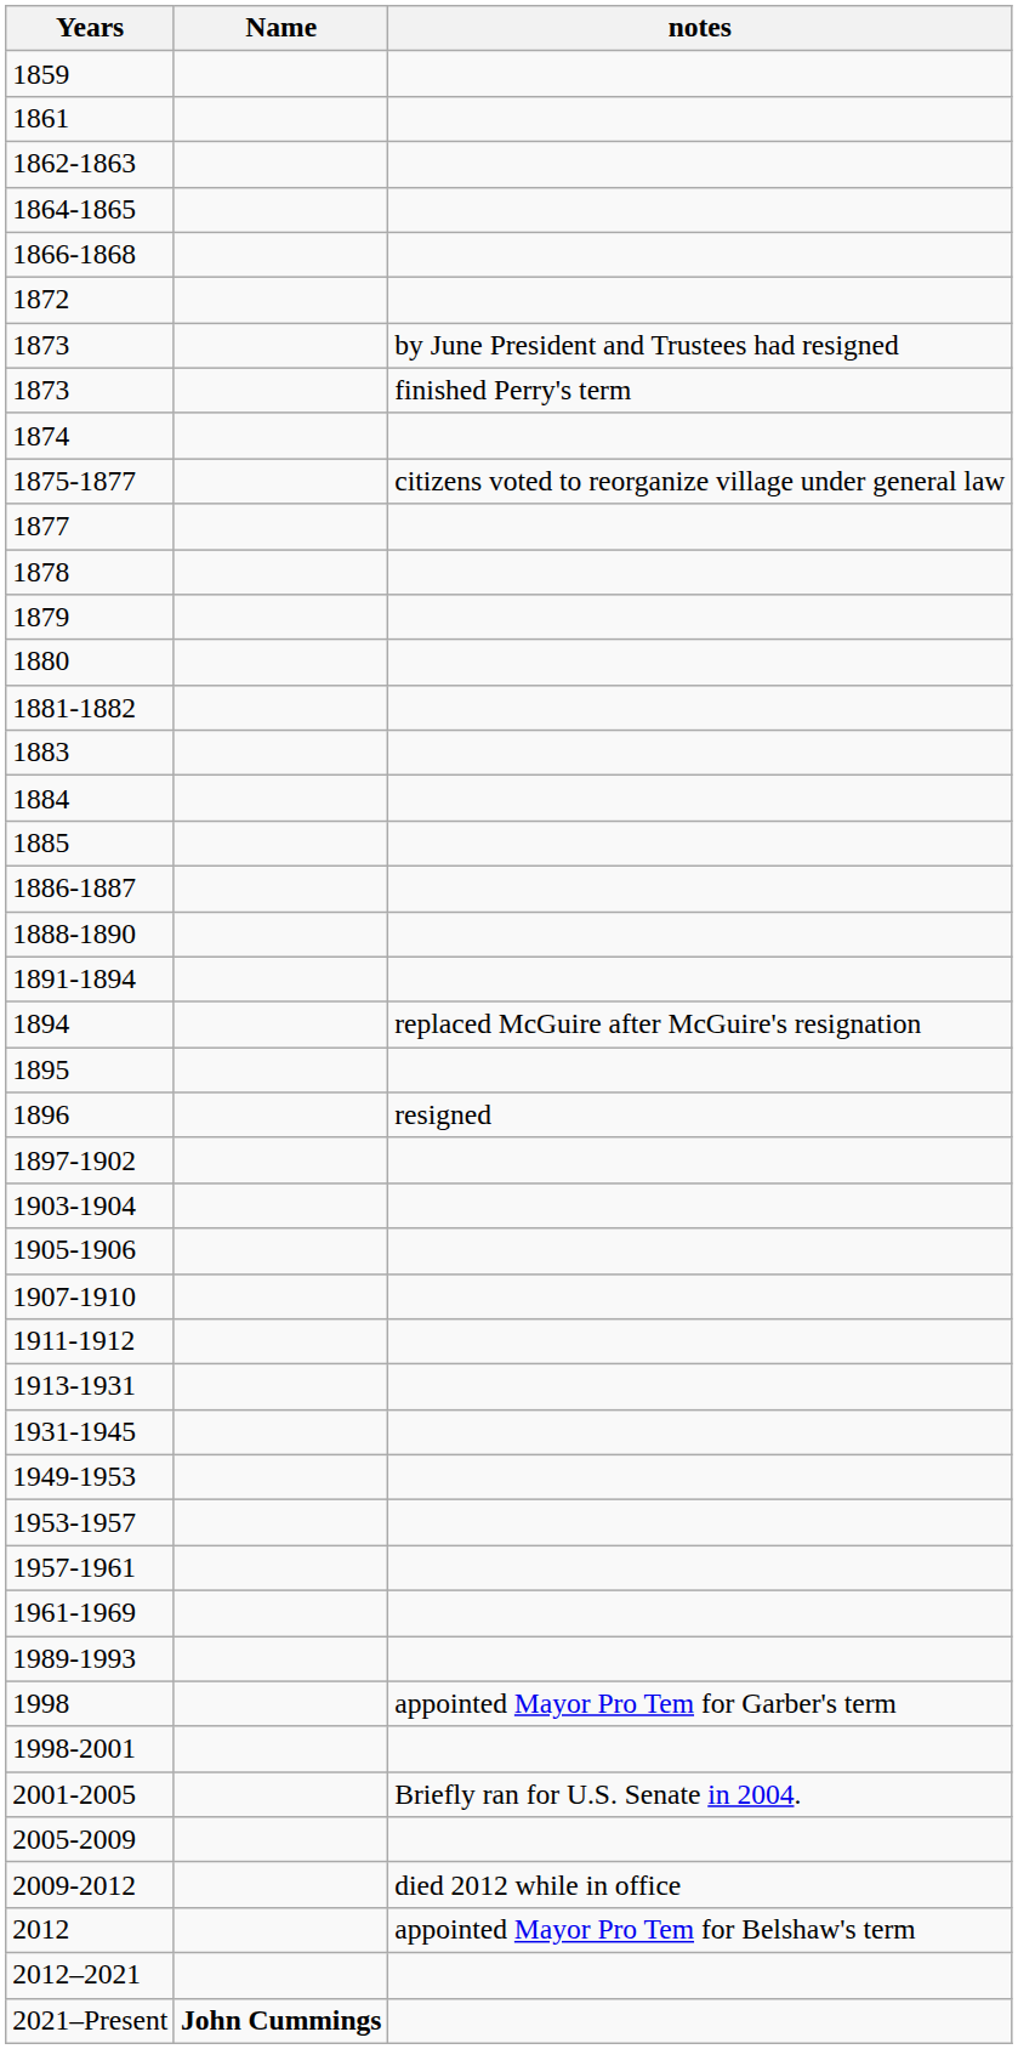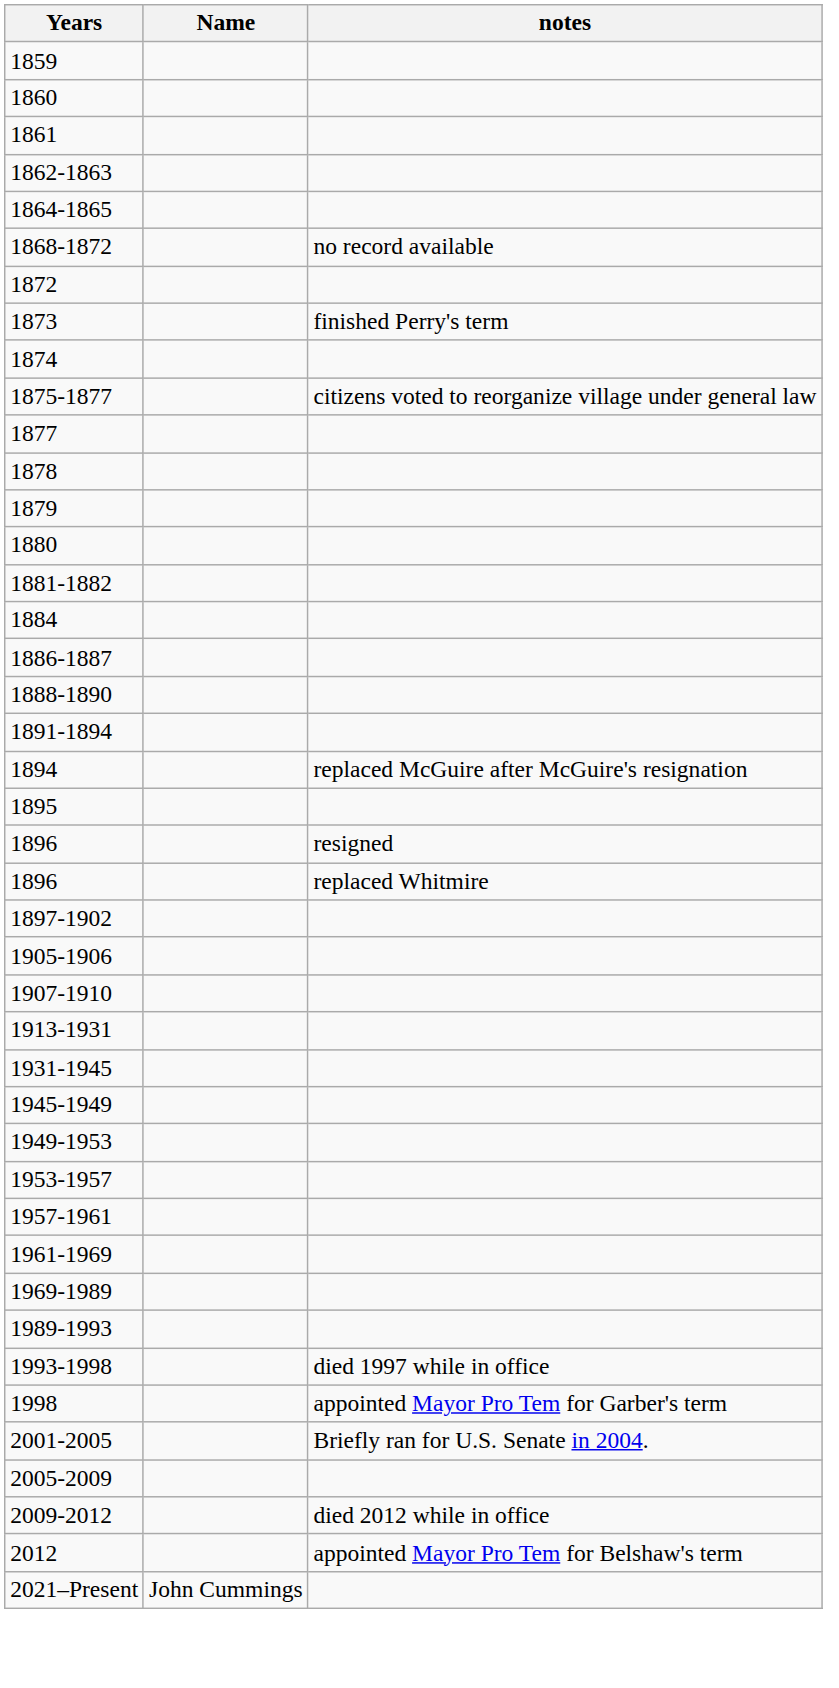 <table class="wikitable sortable">
 <tr>
 <th>Years</th>
 <th>Name</th>
 <th class="unsortable">notes</th>
 </tr>
 <tr>
 <td>1859</td>
+<td></td>
+<td></td>
+</tr>
+<tr>
+<td>1860</td>
 <td></td>
 <td></td>
 </tr>
 <tr>
 <td>1861</td>
 <td></td>
 <td></td>
 </tr>
 <tr>
 <td>1862-1863</td>
 <td></td>
 <td></td>
 </tr>
 <tr>
 <td>1864-1865</td>
 <td></td>
 <td></td>
 </tr>
 <tr>
-<td>1866-1868</td>
+<td>1868-1872</td>
 <td></td>
-<td></td>
+<td>no record available</td>
 </tr>
 <tr>
 <td>1872</td>
 <td></td>
 <td></td>
-</tr>
-<tr>
-<td>1873</td>
-<td></td>
-<td>by June President and Trustees had resigned</td>
 </tr>
 <tr>
 <td>1873</td>
 <td></td>
 <td>finished Perry's term</td>
 </tr>
 <tr>
 <td>1874</td>
 <td></td>
 <td></td>
 </tr>
 <tr>
 <td>1875-1877</td>
 <td></td>
 <td>citizens voted to reorganize village under general law</td>
 </tr>
 <tr>
 <td>1877</td>
 <td></td>
 <td></td>
 </tr>
 <tr>
 <td>1878</td>
 <td></td>
 <td></td>
 </tr>
 <tr>
 <td>1879</td>
 <td></td>
 <td></td>
 </tr>
 <tr>
 <td>1880</td>
 <td></td>
 <td></td>
 </tr>
 <tr>
 <td>1881-1882</td>
 <td></td>
 <td></td>
 </tr>
 <tr>
-<td>1883</td>
-<td></td>
-<td></td>
-</tr>
-<tr>
 <td>1884</td>
-<td></td>
-<td></td>
-</tr>
-<tr>
-<td>1885</td>
 <td></td>
 <td></td>
 </tr>
 <tr>
 <td>1886-1887</td>
 <td></td>
 <td></td>
 </tr>
 <tr>
 <td>1888-1890</td>
 <td></td>
 <td></td>
 </tr>
 <tr>
 <td>1891-1894</td>
 <td></td>
 <td></td>
 </tr>
 <tr>
 <td>1894</td>
 <td></td>
 <td>replaced McGuire after McGuire's resignation</td>
 </tr>
 <tr>
 <td>1895</td>
 <td></td>
 <td></td>
 </tr>
 <tr>
 <td>1896</td>
 <td></td>
 <td>resigned</td>
 </tr>
 <tr>
-<td>1897-1902</td>
+<td>1896</td>
 <td></td>
-<td></td>
+<td>replaced Whitmire</td>
 </tr>
 <tr>
-<td>1903-1904</td>
+<td>1897-1902</td>
 <td></td>
 <td></td>
 </tr>
 <tr>
 <td>1905-1906</td>
 <td></td>
 <td></td>
 </tr>
 <tr>
 <td>1907-1910</td>
 <td></td>
 <td></td>
 </tr>
 <tr>
-<td>1911-1912</td>
-<td></td>
-<td></td>
-</tr>
-<tr>
 <td>1913-1931</td>
 <td></td>
 <td></td>
 </tr>
 <tr>
 <td>1931-1945</td>
+<td></td>
+<td></td>
+</tr>
+<tr>
+<td>1945-1949</td>
 <td></td>
 <td></td>
 </tr>
 <tr>
 <td>1949-1953</td>
 <td></td>
 <td></td>
 </tr>
 <tr>
 <td>1953-1957</td>
 <td></td>
 <td></td>
 </tr>
 <tr>
 <td>1957-1961</td>
 <td></td>
 <td></td>
 </tr>
 <tr>
 <td>1961-1969</td>
 <td></td>
 <td></td>
 </tr>
 <tr>
+<td>1969-1989</td>
+<td></td>
+<td></td>
+</tr>
+<tr>
 <td>1989-1993</td>
 <td></td>
 <td></td>
 </tr>
 <tr>
+<td>1993-1998</td>
+<td></td>
+<td>died 1997 while in office</td>
+</tr>
+<tr>
 <td>1998</td>
 <td></td>
 <td>appointed <a href='#'>Mayor Pro Tem</a> for Garber's term</td>
-</tr>
-<tr>
-<td>1998-2001</td>
-<td></td>
-<td></td>
 </tr>
 <tr>
 <td>2001-2005</td>
 <td></td>
 <td>Briefly ran for U.S. Senate <a href='#'>in 2004</a>.</td>
 </tr>
 <tr>
 <td>2005-2009</td>
 <td></td>
 <td></td>
 </tr>
 <tr>
 <td>2009-2012</td>
 <td></td>
 <td>died 2012 while in office</td>
 </tr>
 <tr>
 <td>2012</td>
 <td></td>
 <td>appointed <a href='#'>Mayor Pro Tem</a> for Belshaw's term</td>
 </tr>
 <tr>
-<td>2012–2021</td>
-<td></td>
-<td></td>
-</tr>
-<tr>
 <td>2021–Present</td>
-<td><strong>John Cummings</strong></td>
+<td>John Cummings</td>
 <td></td>
 </tr>
 <tr>
 </tr>
 </table>
